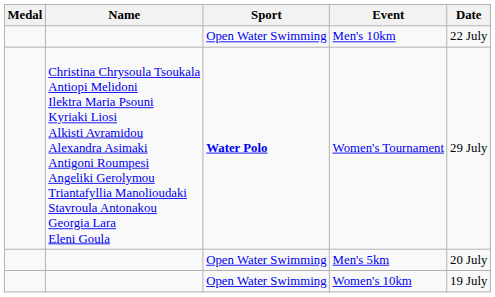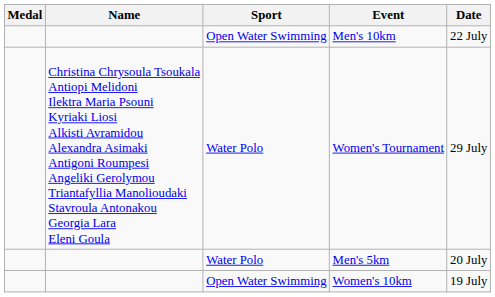 <table class="wikitable sortable" style="font-size:90%">
 <tr>
 <th>Medal</th>
 <th>Name</th>
 <th>Sport</th>
 <th>Event</th>
 <th>Date</th>
 </tr>
 <tr>
 <td></td>
 <td></td>
 <td><a href='#'>Open Water Swimming</a></td>
 <td><a href='#'>Men's 10km</a></td>
 <td>22 July</td>
 </tr>
 <tr>
 <td></td>
 <td><br><a href='#'>Christina Chrysoula Tsoukala</a><br><a href='#'>Antiopi Melidoni</a><br><a href='#'>Ilektra Maria Psouni</a><br><a href='#'>Kyriaki Liosi</a><br><a href='#'>Alkisti Avramidou</a><br><a href='#'>Alexandra Asimaki</a><br><a href='#'>Antigoni Roumpesi</a><br><a href='#'>Angeliki Gerolymou</a><br><a href='#'>Triantafyllia Manolioudaki</a><br><a href='#'>Stavroula Antonakou</a><br><a href='#'>Georgia Lara</a><br><a href='#'>Eleni Goula</a></td>
-<td><strong><a href='#'>Water Polo</a></strong></td>
+<td><a href='#'>Water Polo</a></td>
 <td><a href='#'>Women's Tournament</a></td>
 <td>29 July</td>
 </tr>
 <tr>
 <td></td>
 <td></td>
-<td><a href='#'>Open Water Swimming</a></td>
+<td><a href='#'>Water Polo</a></td>
 <td><a href='#'>Men's 5km</a></td>
 <td>20 July</td>
 </tr>
 <tr>
 <td></td>
 <td></td>
 <td><a href='#'>Open Water Swimming</a></td>
 <td><a href='#'>Women's 10km</a></td>
 <td>19 July</td>
 </tr>
 </table>
